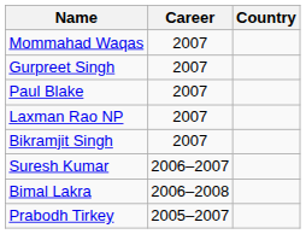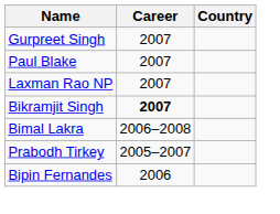 <table class="wikitable sortable" style="text-align: center;">
 <tr>
 <th class="unsortable">Name</th>
 <th class="unsortable">Career</th>
 <th class="unsortable">Country</th>
-</tr>
-<tr>
-<td align="left"><a href='#'>Mommahad Waqas</a></td>
-<td>2007</td>
-<td></td>
 </tr>
 <tr>
 <td align="left"><a href='#'>Gurpreet Singh</a></td>
 <td>2007</td>
 <td></td>
 </tr>
 <tr>
 <td align="left"><a href='#'>Paul Blake</a></td>
 <td>2007</td>
 <td></td>
 </tr>
 <tr>
 <td align="left"><a href='#'>Laxman Rao NP</a></td>
 <td>2007</td>
 <td></td>
 </tr>
 <tr>
 <td align="left"><a href='#'>Bikramjit Singh</a></td>
-<td>2007</td>
-<td></td>
-</tr>
-<tr>
-<td align="left"><a href='#'>Suresh Kumar</a></td>
-<td>2006–2007</td>
+<td><strong>2007</strong></td>
 <td></td>
 </tr>
 <tr>
 <td align="left"><a href='#'>Bimal Lakra</a></td>
 <td>2006–2008</td>
 <td></td>
 </tr>
 <tr>
 <td align="left"><a href='#'>Prabodh Tirkey</a></td>
 <td>2005–2007</td>
 <td></td>
 </tr>
+<tr>
+<td align="left"><a href='#'>Bipin Fernandes</a></td>
+<td>2006</td>
+<td></td>
+</tr>
 </table>
